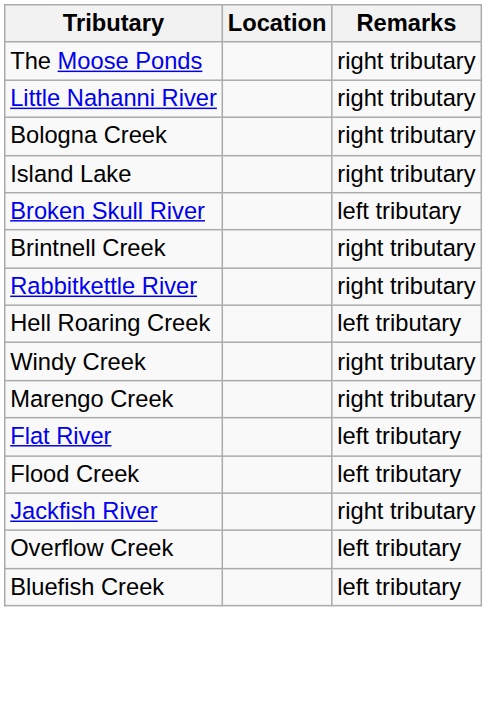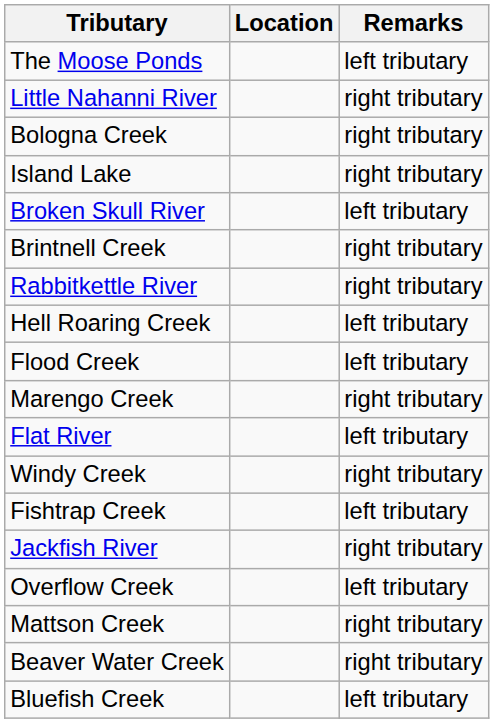 <table class="wikitable">
 <tr>
 <th>Tributary</th>
 <th>Location</th>
 <th>Remarks</th>
 </tr>
 <tr>
 <td>The <a href='#'>Moose Ponds</a></td>
 <td></td>
-<td>right tributary</td>
+<td>left tributary</td>
 </tr>
 <tr>
 <td><a href='#'>Little Nahanni River</a></td>
 <td></td>
 <td>right tributary</td>
 </tr>
 <tr>
 <td>Bologna Creek</td>
 <td></td>
 <td>right tributary</td>
 </tr>
 <tr>
 <td>Island Lake</td>
 <td></td>
 <td>right tributary</td>
 </tr>
 <tr>
 <td><a href='#'>Broken Skull River</a></td>
 <td></td>
 <td>left tributary</td>
 </tr>
 <tr>
 <td>Brintnell Creek</td>
 <td></td>
 <td>right tributary</td>
 </tr>
 <tr>
 <td><a href='#'>Rabbitkettle River</a></td>
 <td></td>
 <td>right tributary</td>
 </tr>
 <tr>
 <td>Hell Roaring Creek</td>
 <td></td>
 <td>left tributary</td>
 </tr>
 <tr>
-<td>Windy Creek</td>
+<td>Flood Creek</td>
 <td></td>
-<td>right tributary</td>
+<td>left tributary</td>
 </tr>
 <tr>
 <td>Marengo Creek</td>
 <td></td>
 <td>right tributary</td>
 </tr>
 <tr>
 <td><a href='#'>Flat River</a></td>
 <td></td>
 <td>left tributary</td>
 </tr>
 <tr>
-<td>Flood Creek</td>
+<td>Windy Creek</td>
+<td></td>
+<td>right tributary</td>
+</tr>
+<tr>
+<td>Fishtrap Creek</td>
 <td></td>
 <td>left tributary</td>
 </tr>
 <tr>
 <td><a href='#'>Jackfish River</a></td>
 <td></td>
 <td>right tributary</td>
 </tr>
 <tr>
 <td>Overflow Creek</td>
 <td></td>
 <td>left tributary</td>
 </tr>
 <tr>
+<td>Mattson Creek</td>
+<td></td>
+<td>right tributary</td>
+</tr>
+<tr>
+<td>Beaver Water Creek</td>
+<td></td>
+<td>right tributary</td>
+</tr>
+<tr>
 <td>Bluefish Creek</td>
 <td></td>
 <td>left tributary</td>
 </tr>
 </table>
